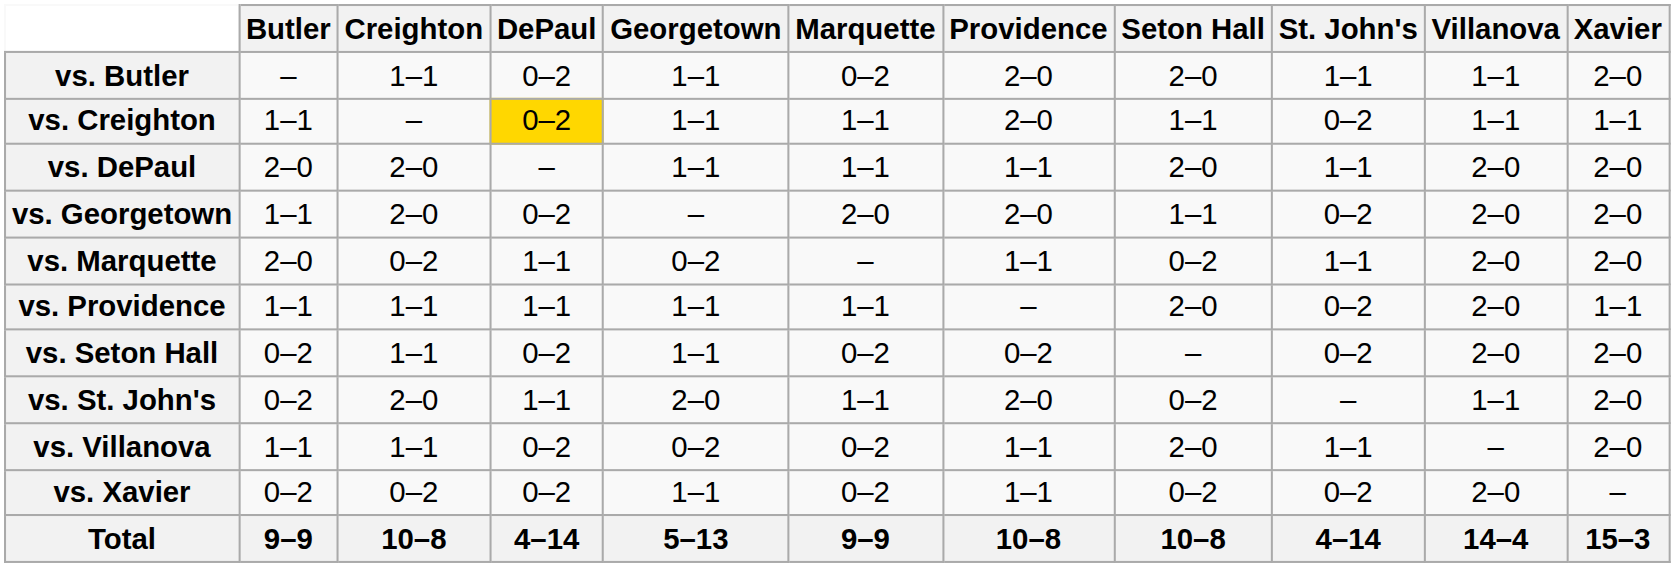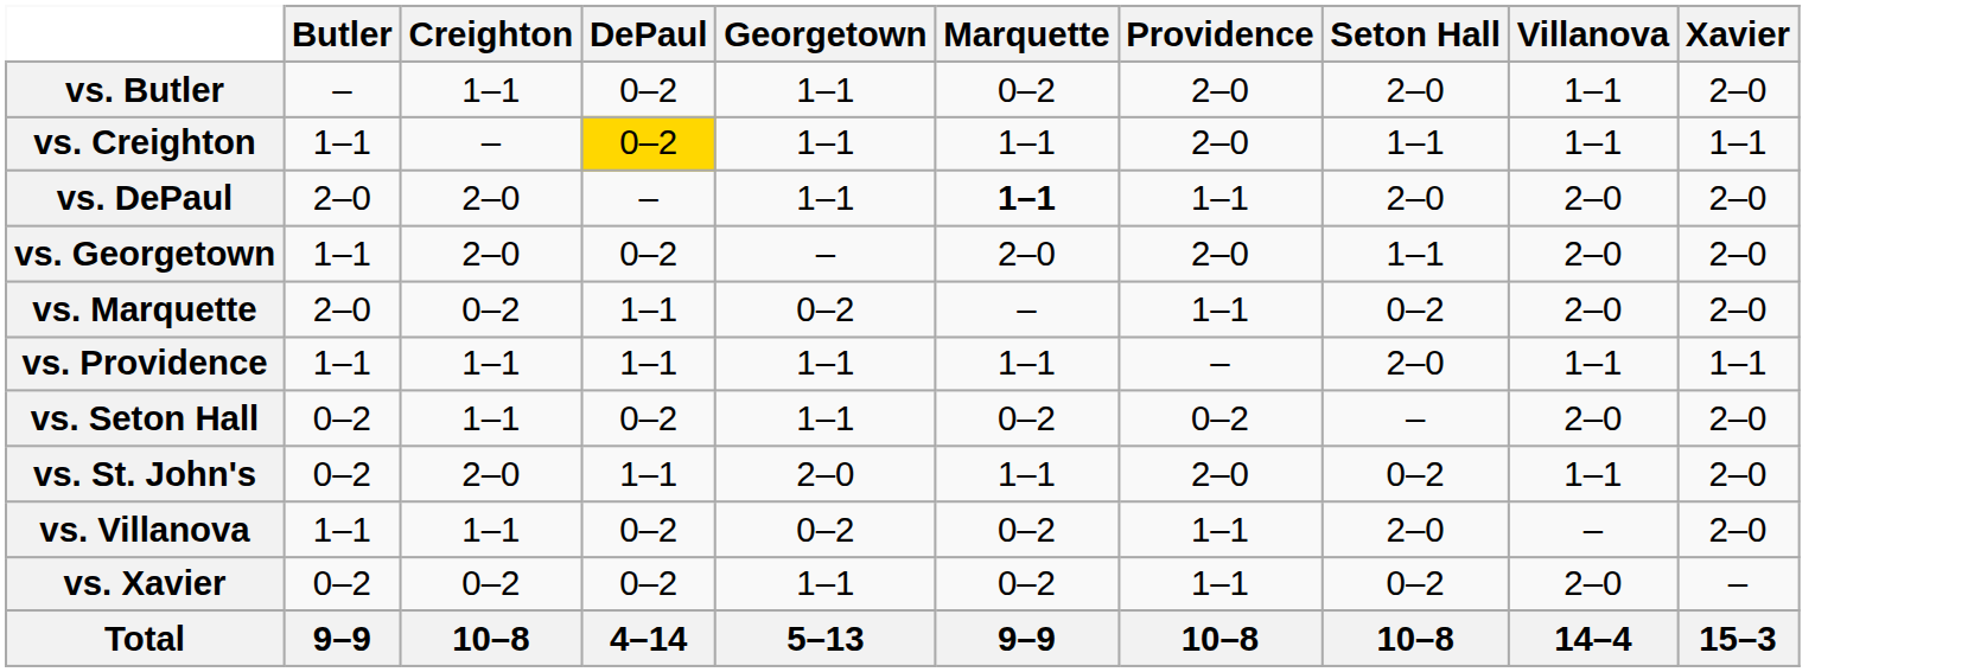 <table class="wikitable" style="white-space:nowrap;font-size:90%;">
 <tr>
 <th colspan=1 style="background:white; border-top-style:hidden; border-left-style:hidden;"   width=75> </th>
 <th style=>Butler</th>
 <th style=>Creighton</th>
 <th style=>DePaul</th>
 <th style=>Georgetown</th>
 <th style=>Marquette</th>
 <th style=>Providence</th>
 <th style=>Seton Hall</th>
-<th style=>St. John's</th>
 <th style=>Villanova</th>
 <th style=>Xavier</th>
 </tr>
 <tr style="text-align:center;">
 <th>vs. Butler</th>
 <td>–</td>
 <td>1–1</td>
 <td>0–2</td>
 <td>1–1</td>
 <td>0–2</td>
 <td>2–0</td>
 <td>2–0</td>
 <td>1–1</td>
-<td>1–1</td>
 <td>2–0</td>
 </tr>
 <tr style="text-align:center;">
 <th>vs. Creighton</th>
 <td>1–1</td>
 <td>–</td>
 <td style="background: gold;">0–2</td>
 <td>1–1</td>
 <td>1–1</td>
 <td>2–0</td>
 <td>1–1</td>
-<td>0–2</td>
 <td>1–1</td>
 <td>1–1</td>
 </tr>
 <tr style="text-align:center;">
 <th>vs. DePaul</th>
 <td>2–0</td>
 <td>2–0</td>
 <td>–</td>
 <td>1–1</td>
-<td>1–1</td>
+<td><strong>1–1</strong></td>
 <td>1–1</td>
 <td>2–0</td>
-<td>1–1</td>
 <td>2–0</td>
 <td>2–0</td>
 </tr>
 <tr style="text-align:center;">
 <th>vs. Georgetown</th>
 <td>1–1</td>
 <td>2–0</td>
 <td>0–2</td>
 <td>–</td>
 <td>2–0</td>
 <td>2–0</td>
 <td>1–1</td>
-<td>0–2</td>
 <td>2–0</td>
 <td>2–0</td>
 </tr>
 <tr style="text-align:center;">
 <th>vs. Marquette</th>
 <td>2–0</td>
 <td>0–2</td>
 <td>1–1</td>
 <td>0–2</td>
 <td>–</td>
 <td>1–1</td>
 <td>0–2</td>
-<td>1–1</td>
 <td>2–0</td>
 <td>2–0</td>
 </tr>
 <tr style="text-align:center;">
 <th>vs. Providence</th>
 <td>1–1</td>
 <td>1–1</td>
 <td>1–1</td>
 <td>1–1</td>
 <td>1–1</td>
 <td>–</td>
 <td>2–0</td>
-<td>0–2</td>
-<td>2–0</td>
+<td>1–1</td>
 <td>1–1</td>
 </tr>
 <tr style="text-align:center;">
 <th>vs. Seton Hall</th>
 <td>0–2</td>
 <td>1–1</td>
 <td>0–2</td>
 <td>1–1</td>
 <td>0–2</td>
 <td>0–2</td>
 <td>–</td>
-<td>0–2</td>
 <td>2–0</td>
 <td>2–0</td>
 </tr>
 <tr style="text-align:center;">
 <th>vs. St. John's</th>
 <td>0–2</td>
 <td>2–0</td>
 <td>1–1</td>
 <td>2–0</td>
 <td>1–1</td>
 <td>2–0</td>
 <td>0–2</td>
-<td>–</td>
 <td>1–1</td>
 <td>2–0</td>
 </tr>
 <tr style="text-align:center;">
 <th>vs. Villanova</th>
 <td>1–1</td>
 <td>1–1</td>
 <td>0–2</td>
 <td>0–2</td>
 <td>0–2</td>
 <td>1–1</td>
 <td>2–0</td>
-<td>1–1</td>
 <td>–</td>
 <td>2–0</td>
 </tr>
 <tr style="text-align:center;">
 <th>vs. Xavier</th>
 <td>0–2</td>
 <td>0–2</td>
 <td>0–2</td>
 <td>1–1</td>
 <td>0–2</td>
 <td>1–1</td>
-<td>0–2</td>
 <td>0–2</td>
 <td>2–0</td>
 <td>–<br></td>
 </tr>
 <tr style="text-align:center;">
 <th>Total</th>
 <th>9–9</th>
 <th>10–8</th>
 <th>4–14</th>
 <th>5–13</th>
 <th>9–9</th>
 <th>10–8</th>
 <th>10–8</th>
-<th>4–14</th>
 <th>14–4</th>
 <th>15–3</th>
 </tr>
 </table>
